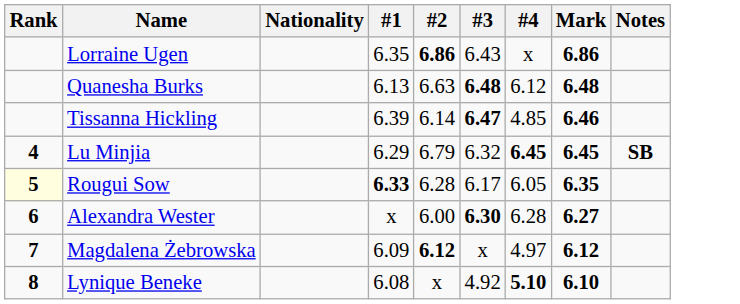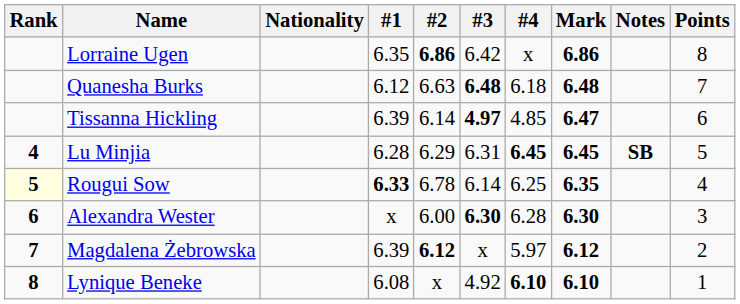 <table class="wikitable sortable" style="text-align:center">
 <tr>
 <th>Rank</th>
 <th>Name</th>
 <th>Nationality</th>
 <th>#1</th>
 <th>#2</th>
 <th>#3</th>
 <th>#4</th>
 <th>Mark</th>
 <th>Notes</th>
+<th>Points</th>
 </tr>
 <tr>
 <td></td>
 <td align=left><a href='#'>Lorraine Ugen</a></td>
 <td align=left></td>
 <td>6.35</td>
 <td><strong>6.86</strong></td>
-<td>6.43</td>
+<td>6.42</td>
 <td>x</td>
 <td><strong>6.86</strong></td>
 <td></td>
+<td>8</td>
 </tr>
 <tr>
 <td></td>
 <td align=left><a href='#'>Quanesha Burks</a></td>
 <td align=left></td>
-<td>6.13</td>
+<td>6.12</td>
 <td>6.63</td>
 <td><strong>6.48</strong></td>
-<td>6.12</td>
+<td>6.18</td>
 <td><strong>6.48</strong></td>
 <td></td>
+<td>7</td>
 </tr>
 <tr>
 <td></td>
 <td align=left><a href='#'>Tissanna Hickling</a></td>
 <td align=left></td>
 <td>6.39</td>
 <td>6.14</td>
+<td><strong>4.97</strong></td>
+<td>4.85</td>
 <td><strong>6.47</strong></td>
-<td>4.85</td>
-<td><strong>6.46</strong></td>
 <td></td>
+<td>6</td>
 </tr>
 <tr>
 <td><strong>4</strong></td>
 <td align=left><a href='#'>Lu Minjia</a></td>
 <td align=left></td>
+<td>6.28</td>
 <td>6.29</td>
-<td>6.79</td>
-<td>6.32</td>
+<td>6.31</td>
 <td><strong>6.45</strong></td>
 <td><strong>6.45</strong></td>
 <td><strong>SB </strong></td>
+<td>5</td>
 </tr>
 <tr>
 <td style="background: lightyellow;"><strong>5</strong></td>
 <td align=left><a href='#'>Rougui Sow</a></td>
 <td align=left></td>
 <td><strong>6.33</strong></td>
-<td>6.28</td>
-<td>6.17</td>
-<td>6.05</td>
+<td>6.78</td>
+<td>6.14</td>
+<td>6.25</td>
 <td><strong>6.35</strong></td>
 <td></td>
+<td>4</td>
 </tr>
 <tr>
 <td><strong>6</strong></td>
 <td align=left><a href='#'>Alexandra Wester</a></td>
 <td align=left></td>
 <td>x</td>
 <td>6.00</td>
 <td><strong>6.30</strong></td>
 <td>6.28</td>
-<td><strong>6.27</strong></td>
+<td><strong>6.30</strong></td>
 <td></td>
+<td>3</td>
 </tr>
 <tr>
 <td><strong>7</strong></td>
 <td align=left><a href='#'>Magdalena Żebrowska</a></td>
 <td align=left></td>
-<td>6.09</td>
+<td>6.39</td>
 <td><strong>6.12</strong></td>
 <td>x</td>
-<td>4.97</td>
+<td>5.97</td>
 <td><strong>6.12</strong></td>
 <td></td>
+<td>2</td>
 </tr>
 <tr>
 <td><strong>8</strong></td>
 <td align=left><a href='#'>Lynique Beneke</a></td>
 <td align=left></td>
 <td>6.08</td>
 <td>x</td>
 <td>4.92</td>
-<td><strong>5.10</strong></td>
+<td><strong>6.10</strong></td>
 <td><strong>6.10</strong></td>
 <td></td>
+<td>1</td>
 </tr>
 </table>
